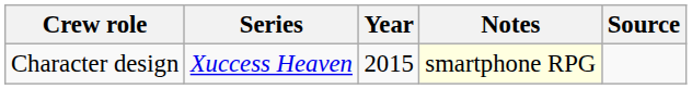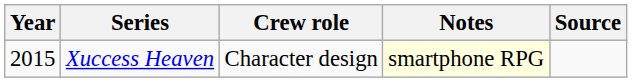 <table class="wikitable sortable plainrowheaders">
 <tr>
+<th>Year</th>
+<th>Series</th>
 <th>Crew role</th>
-<th>Series</th>
-<th>Year</th>
 <th class="unsortable">Notes</th>
 <th class="unsortable">Source</th>
 </tr>
 <tr>
+<td>2015</td>
+<td><em><a href='#'>Xuccess Heaven</a></em></td>
 <td>Character design</td>
-<td><em><a href='#'>Xuccess Heaven</a></em></td>
-<td>2015</td>
 <td style="background: lightyellow;">smartphone RPG</td>
 <td></td>
 </tr>
 </table>
